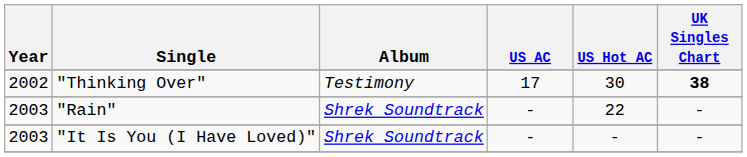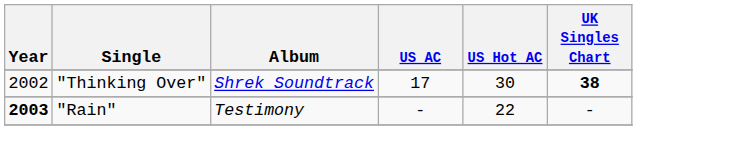 <table class="wikitable">
 <tr>
 <th align="left" valign="bottom">Year</th>
 <th align="left" valign="bottom">Single</th>
 <th align="left" valign="bottom">Album</th>
 <th align="center" valign="bottom" width="60"><small><a href='#'>US AC</a></small></th>
 <th align="center" valign="bottom" width="60"><small><a href='#'>US Hot AC</a></small></th>
 <th align="center" valign="bottom" width="60"><small><a href='#'>UK Singles Chart</a></small></th>
 </tr>
 <tr>
 </tr>
 <tr>
 <td align="left" valign="top">2002</td>
 <td align="left" valign="top">"Thinking Over"</td>
-<td align="left" valign="top"><em>Testimony</em></td>
+<td align="left" valign="top"><em><a href='#'>Shrek Soundtrack</a></em></td>
 <td align="center" valign="top">17</td>
 <td align="center" valign="top">30</td>
 <td align="center" valign="top"><strong>38</strong></td>
 </tr>
 <tr>
 </tr>
 <tr>
-<td align="left" valign="top">2003</td>
+<td align="left" valign="top"><strong>2003</strong></td>
 <td align="left" valign="top">"Rain"</td>
-<td align="left" valign="top"><em><a href='#'>Shrek Soundtrack</a></em></td>
+<td align="left" valign="top"><em>Testimony</em></td>
 <td align="center" valign="top">-</td>
 <td align="center" valign="top">22</td>
 <td align="center" valign="top">-</td>
 </tr>
 <tr>
 </tr>
 <tr>
-<td align="left" valign="top">2003</td>
-<td align="left" valign="top">"It Is You (I Have Loved)"</td>
-<td align="left" valign="top"><em><a href='#'>Shrek Soundtrack</a></em></td>
-<td align="center" valign="top">-</td>
-<td align="center" valign="top">-</td>
-<td align="center" valign="top">-</td>
-</tr>
-<tr>
 </tr>
 </table>
